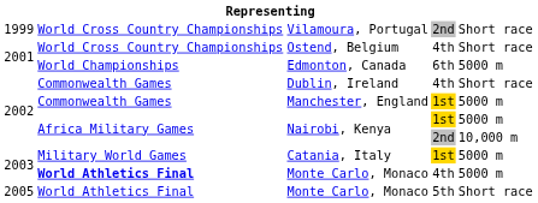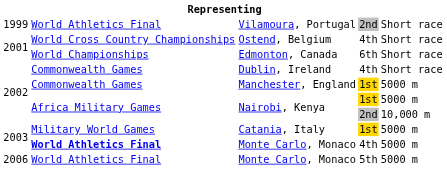 <table>
 <tr>
 <th colspan="6">Representing </th>
 </tr>
 <tr>
 <td>1999</td>
-<td><a href='#'>World Cross Country Championships</a></td>
+<td><a href='#'>World Athletics Final</a></td>
 <td><a href='#'>Vilamoura</a>, Portugal</td>
 <td bgcolor="silver">2nd</td>
 <td>Short race</td>
 <td></td>
 </tr>
 <tr>
 <td rowspan=2>2001</td>
 <td><a href='#'>World Cross Country Championships</a></td>
 <td><a href='#'>Ostend</a>, Belgium</td>
 <td>4th</td>
 <td>Short race</td>
 <td></td>
 </tr>
 <tr>
 <td><a href='#'>World Championships</a></td>
 <td><a href='#'>Edmonton</a>, Canada</td>
 <td>6th</td>
-<td>5000 m</td>
+<td>Short race</td>
 <td></td>
 </tr>
 <tr>
 <td rowspan=4>2002</td>
 <td><a href='#'>Commonwealth Games</a></td>
 <td><a href='#'>Dublin</a>, Ireland</td>
 <td>4th</td>
 <td>Short race</td>
 <td></td>
 </tr>
 <tr>
 <td><a href='#'>Commonwealth Games</a></td>
 <td><a href='#'>Manchester</a>, England</td>
 <td bgcolor="gold">1st</td>
 <td>5000 m</td>
 <td></td>
 </tr>
 <tr>
 <td rowspan=2><a href='#'>Africa Military Games</a></td>
 <td rowspan=2><a href='#'>Nairobi</a>, Kenya</td>
 <td bgcolor="gold">1st</td>
 <td>5000 m</td>
 <td></td>
 </tr>
 <tr>
 <td bgcolor="silver">2nd</td>
 <td>10,000 m</td>
 <td></td>
 </tr>
 <tr>
 <td rowspan=2>2003</td>
 <td><a href='#'>Military World Games</a></td>
 <td><a href='#'>Catania</a>, Italy</td>
 <td bgcolor="gold">1st</td>
 <td>5000 m</td>
 <td></td>
 </tr>
 <tr>
 <td><strong><a href='#'>World Athletics Final</a></strong></td>
 <td><a href='#'>Monte Carlo</a>, Monaco</td>
 <td>4th</td>
 <td>5000 m</td>
 <td></td>
 </tr>
 <tr>
-<td>2005</td>
+<td>2006</td>
 <td><a href='#'>World Athletics Final</a></td>
 <td><a href='#'>Monte Carlo</a>, Monaco</td>
 <td>5th</td>
-<td>Short race</td>
+<td>5000 m</td>
 <td></td>
 </tr>
 </table>
